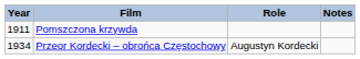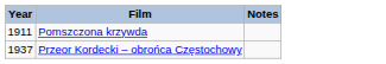 <table class="wikitable" style="font-size:90%;">
 <tr>
 <th style="background:#B0C4DE;">Year</th>
 <th style="background:#B0C4DE;">Film</th>
-<th style="background:#B0C4DE;">Role</th>
 <th style="background:#B0C4DE;">Notes</th>
 </tr>
 <tr>
 <td>1911</td>
 <td><a href='#'>Pomszczona krzywda</a></td>
 <td></td>
-<td></td>
 </tr>
 <tr>
-<td>1934</td>
+<td>1937</td>
 <td><a href='#'>Przeor Kordecki – obrońca Częstochowy</a></td>
-<td>Augustyn Kordecki</td>
 <td></td>
 </tr>
 </table>
